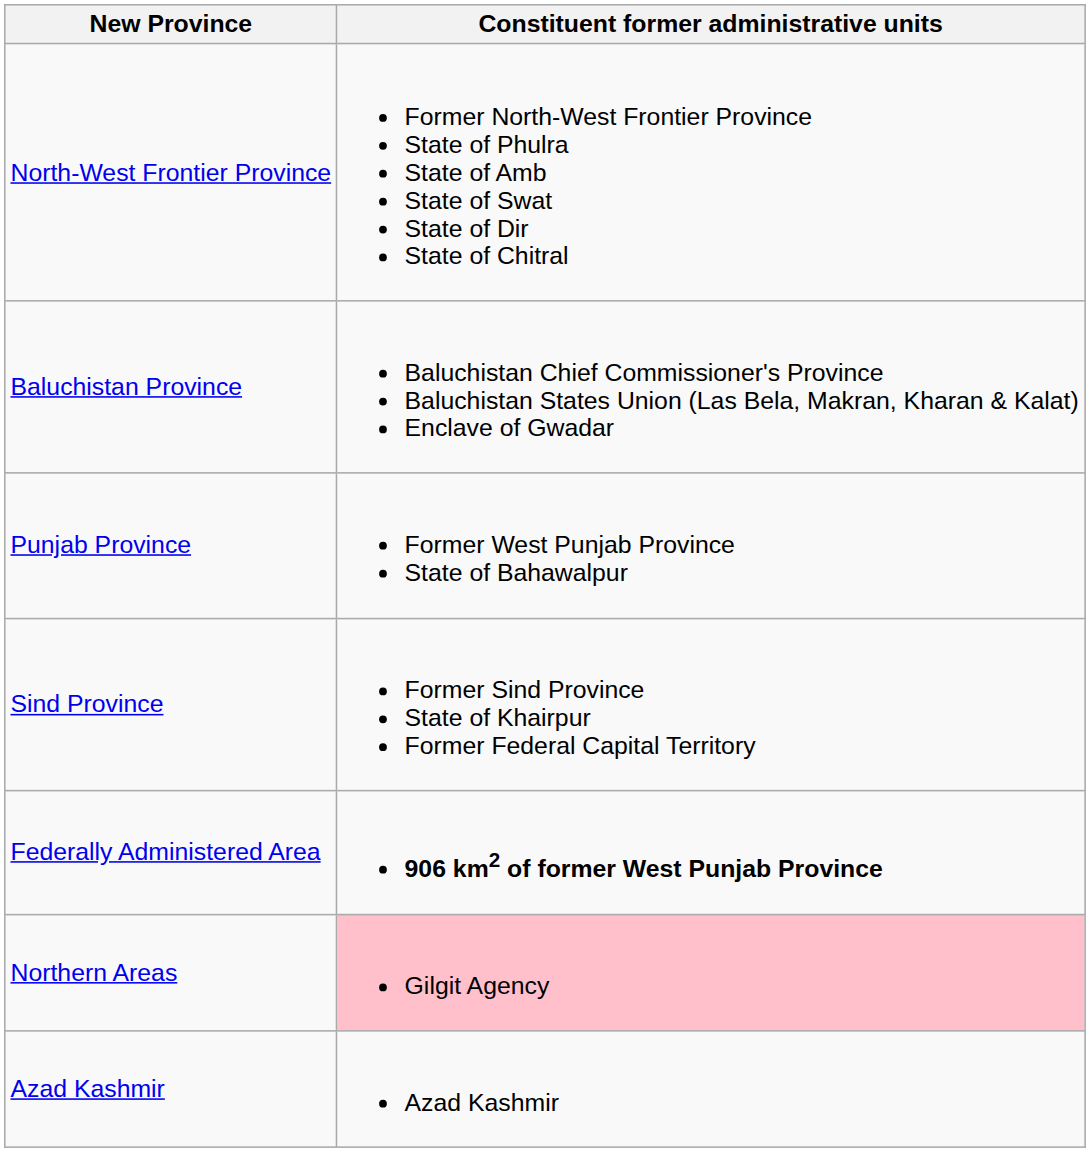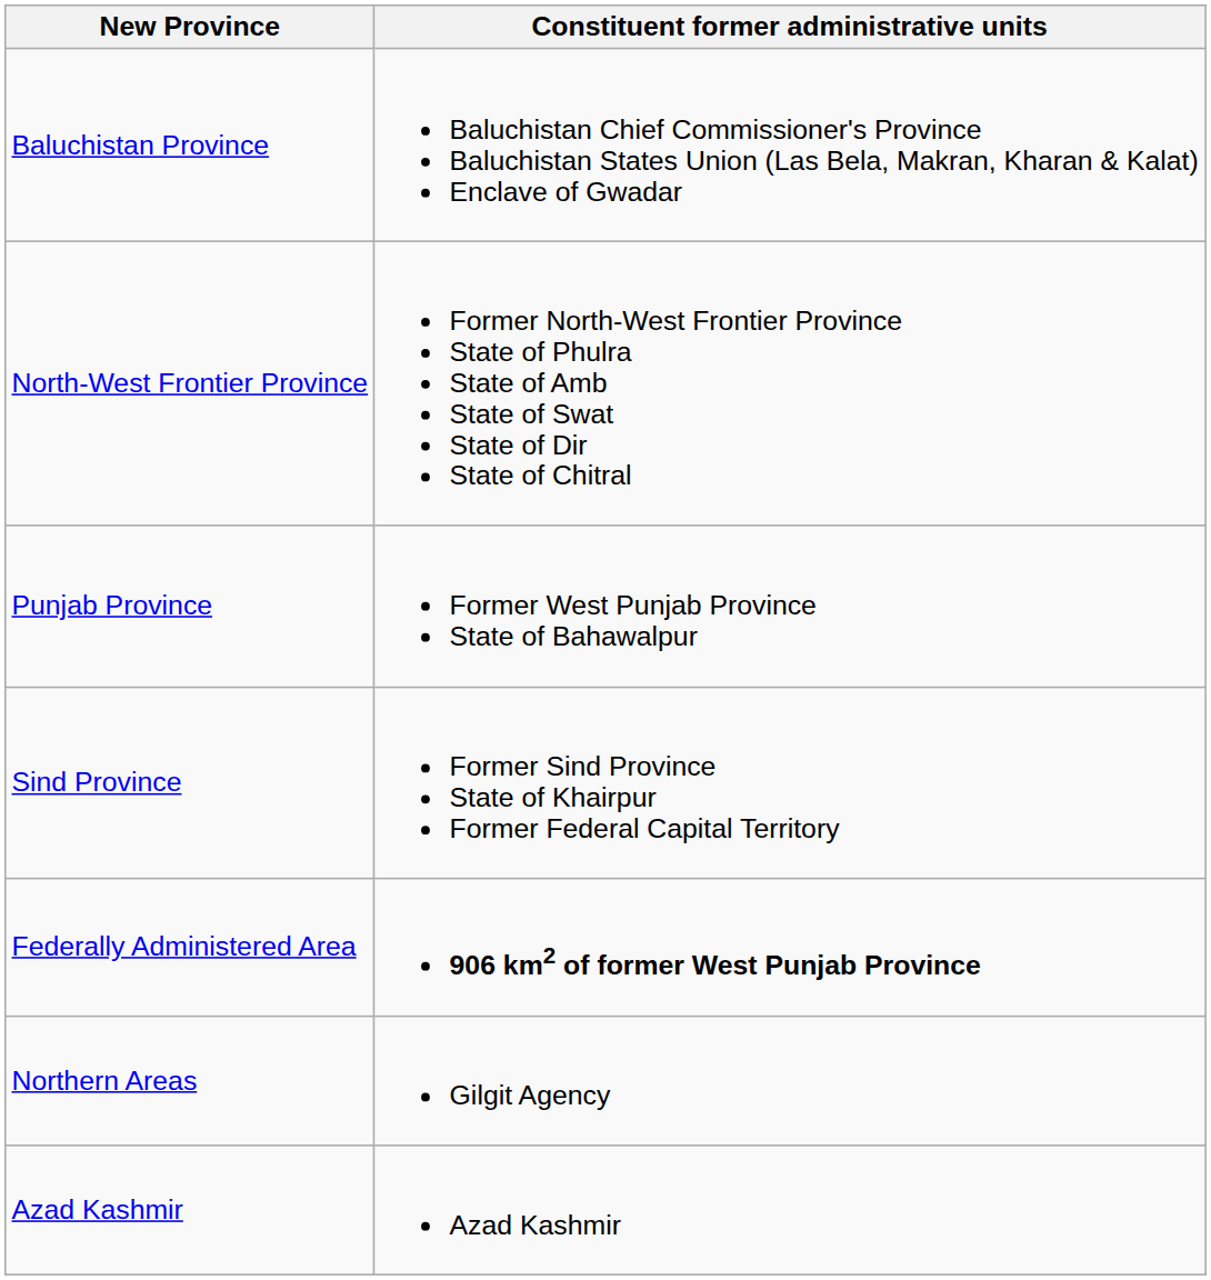 <table class="wikitable">
 <tr>
 <th>New Province</th>
 <th>Constituent former administrative units</th>
 </tr>
 <tr>
+<td><a href='#'>Baluchistan Province</a></td>
+<td><br><ul><li>Baluchistan Chief Commissioner's Province</li><li>Baluchistan States Union (Las Bela, Makran, Kharan & Kalat)</li><li>Enclave of Gwadar</li></ul></td>
+</tr>
+<tr>
 <td><a href='#'>North-West Frontier Province</a></td>
 <td><br><ul><li>Former North-West Frontier Province</li><li>State of Phulra</li><li>State of Amb</li><li>State of Swat</li><li>State of Dir</li><li>State of Chitral</li></ul></td>
-</tr>
-<tr>
-<td><a href='#'>Baluchistan Province</a></td>
-<td><br><ul><li>Baluchistan Chief Commissioner's Province</li><li>Baluchistan States Union (Las Bela, Makran, Kharan & Kalat)</li><li>Enclave of Gwadar</li></ul></td>
 </tr>
 <tr>
 <td><a href='#'>Punjab Province</a></td>
 <td><br><ul><li>Former West Punjab Province</li><li>State of Bahawalpur</li></ul></td>
 </tr>
 <tr>
 <td><a href='#'>Sind Province</a></td>
 <td><br><ul><li>Former Sind Province</li><li>State of Khairpur</li><li>Former Federal Capital Territory</li></ul></td>
 </tr>
 <tr>
 <td><a href='#'>Federally Administered Area</a></td>
 <td><strong><br><ul><li>906 km<sup>2</sup> of former West Punjab Province</li></ul></strong></td>
 </tr>
 <tr>
 <td><a href='#'>Northern Areas</a></td>
-<td style="background: pink;"><br><ul><li>Gilgit Agency</li></ul></td>
+<td><br><ul><li>Gilgit Agency</li></ul></td>
 </tr>
 <tr>
 <td><a href='#'>Azad Kashmir</a></td>
 <td><br><ul><li>Azad Kashmir</li></ul></td>
 </tr>
 </table>
